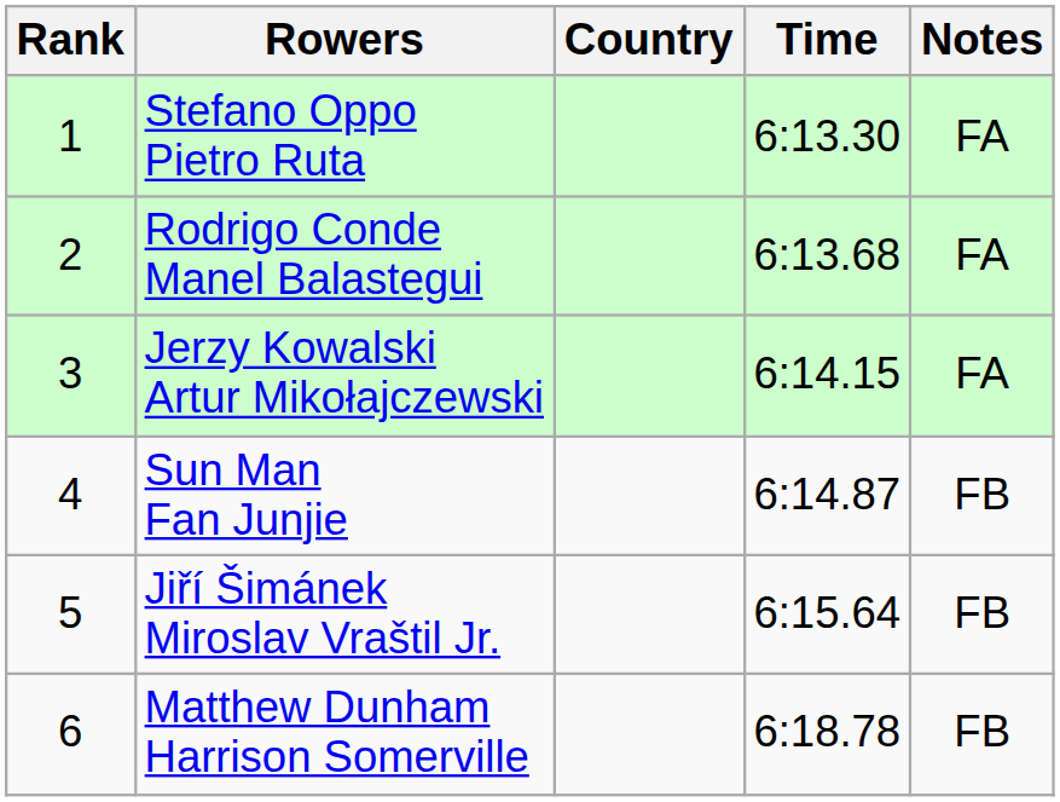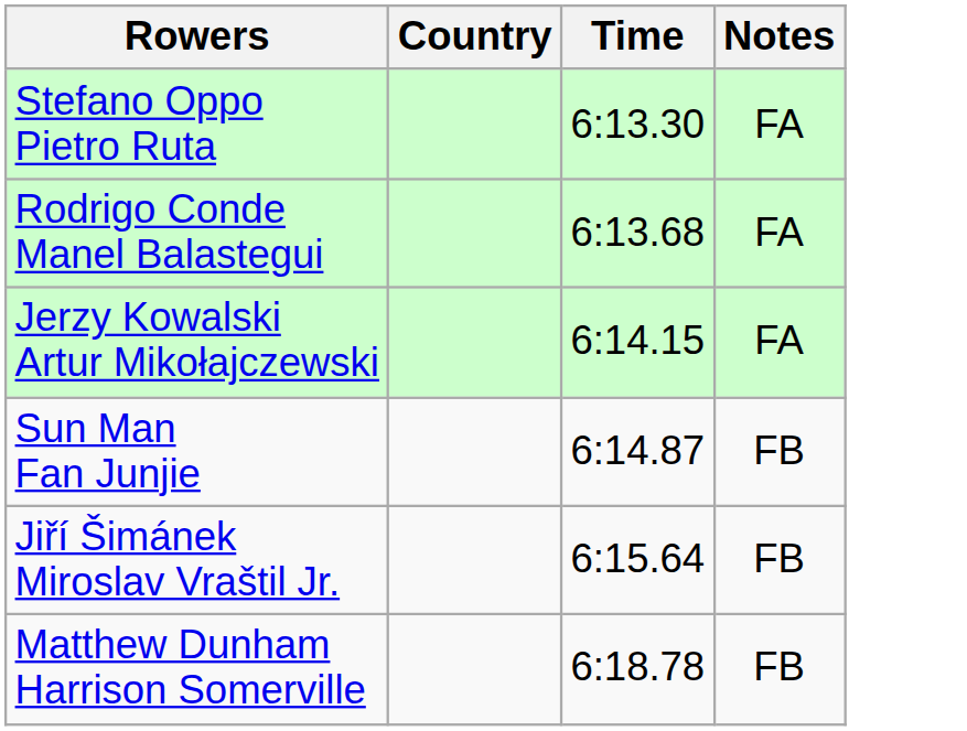 <table class="wikitable" style="text-align:center">
 <tr>
-<th>Rank</th>
 <th>Rowers</th>
 <th>Country</th>
 <th>Time</th>
 <th>Notes</th>
 </tr>
 <tr bgcolor=ccffcc>
-<td>1</td>
 <td align="left"><a href='#'>Stefano Oppo</a><br><a href='#'>Pietro Ruta</a></td>
 <td align="left"></td>
 <td>6:13.30</td>
 <td>FA</td>
 </tr>
 <tr bgcolor=ccffcc>
-<td>2</td>
 <td align="left"><a href='#'>Rodrigo Conde</a><br><a href='#'>Manel Balastegui</a></td>
 <td align="left"></td>
 <td>6:13.68</td>
 <td>FA</td>
 </tr>
 <tr bgcolor=ccffcc>
-<td>3</td>
 <td align="left"><a href='#'>Jerzy Kowalski</a><br><a href='#'>Artur Mikołajczewski</a></td>
 <td align="left"></td>
 <td>6:14.15</td>
 <td>FA</td>
 </tr>
 <tr>
-<td>4</td>
 <td align="left"><a href='#'>Sun Man</a><br><a href='#'>Fan Junjie</a></td>
 <td align="left"></td>
 <td>6:14.87</td>
 <td>FB</td>
 </tr>
 <tr>
-<td>5</td>
 <td align="left"><a href='#'>Jiří Šimánek</a><br><a href='#'>Miroslav Vraštil Jr.</a></td>
 <td align="left"></td>
 <td>6:15.64</td>
 <td>FB</td>
 </tr>
 <tr>
-<td>6</td>
 <td align="left"><a href='#'>Matthew Dunham</a><br><a href='#'>Harrison Somerville</a></td>
 <td align="left"></td>
 <td>6:18.78</td>
 <td>FB</td>
 </tr>
 </table>
